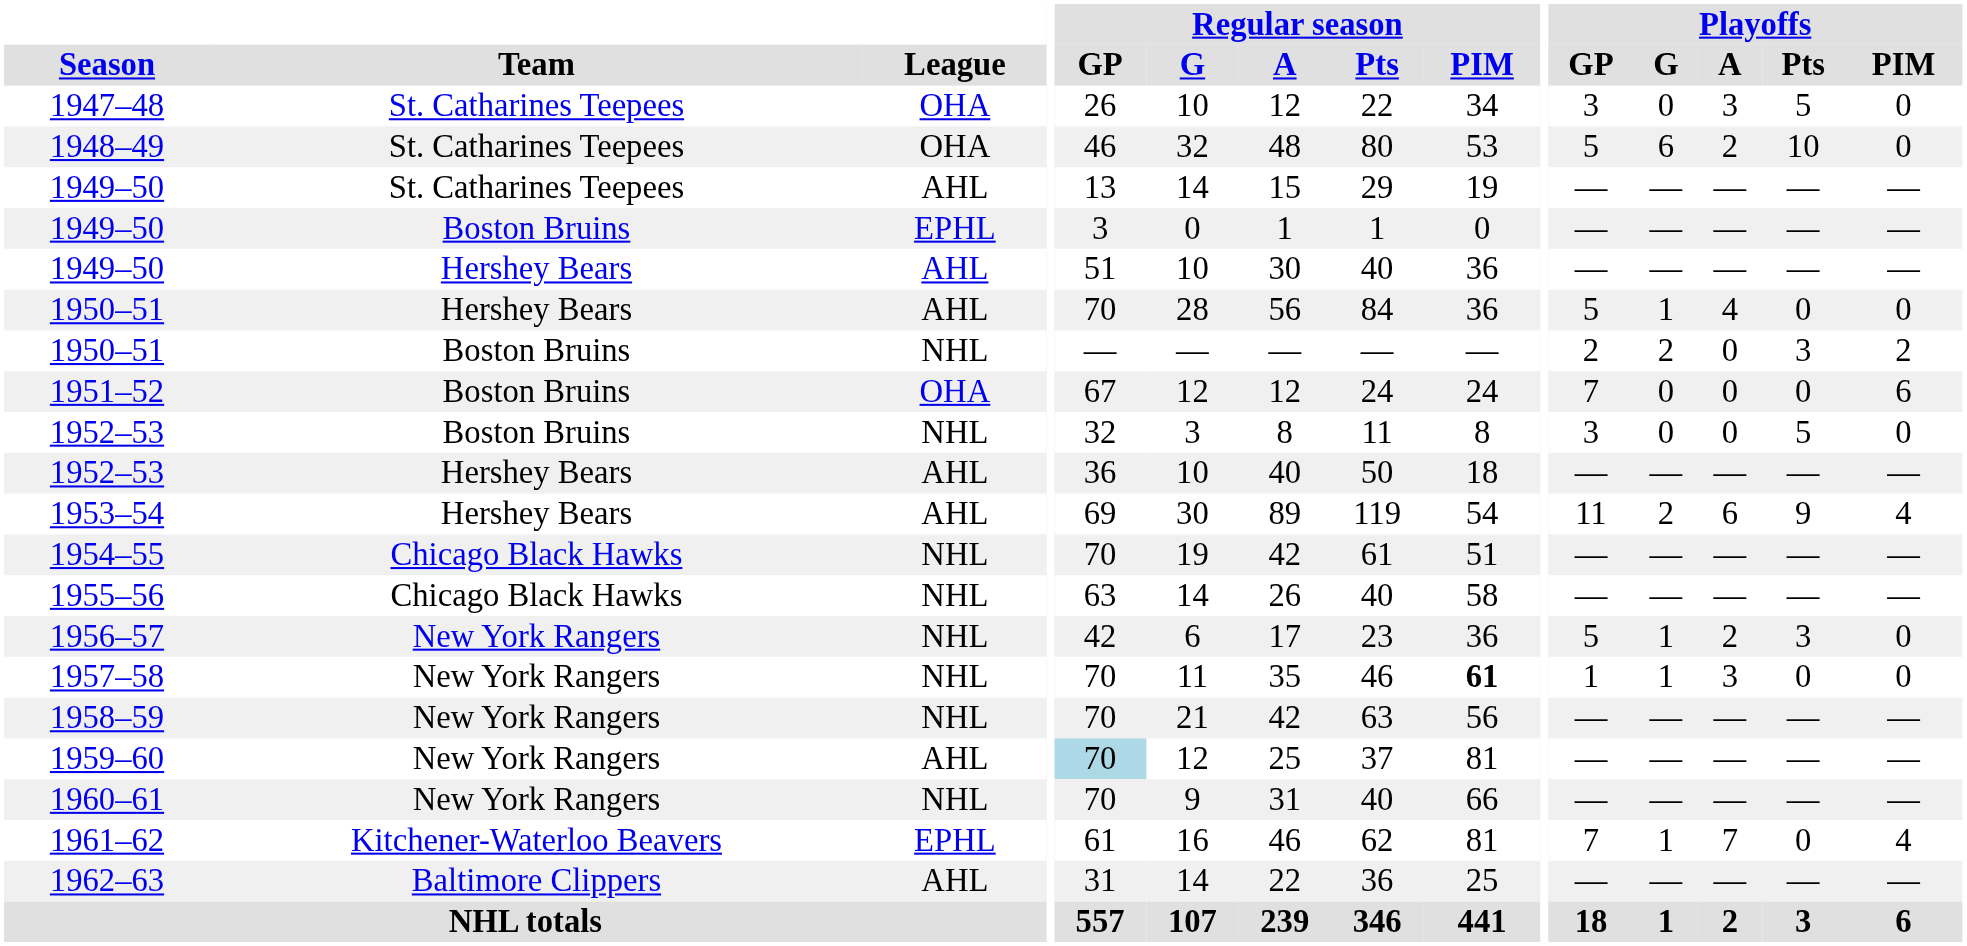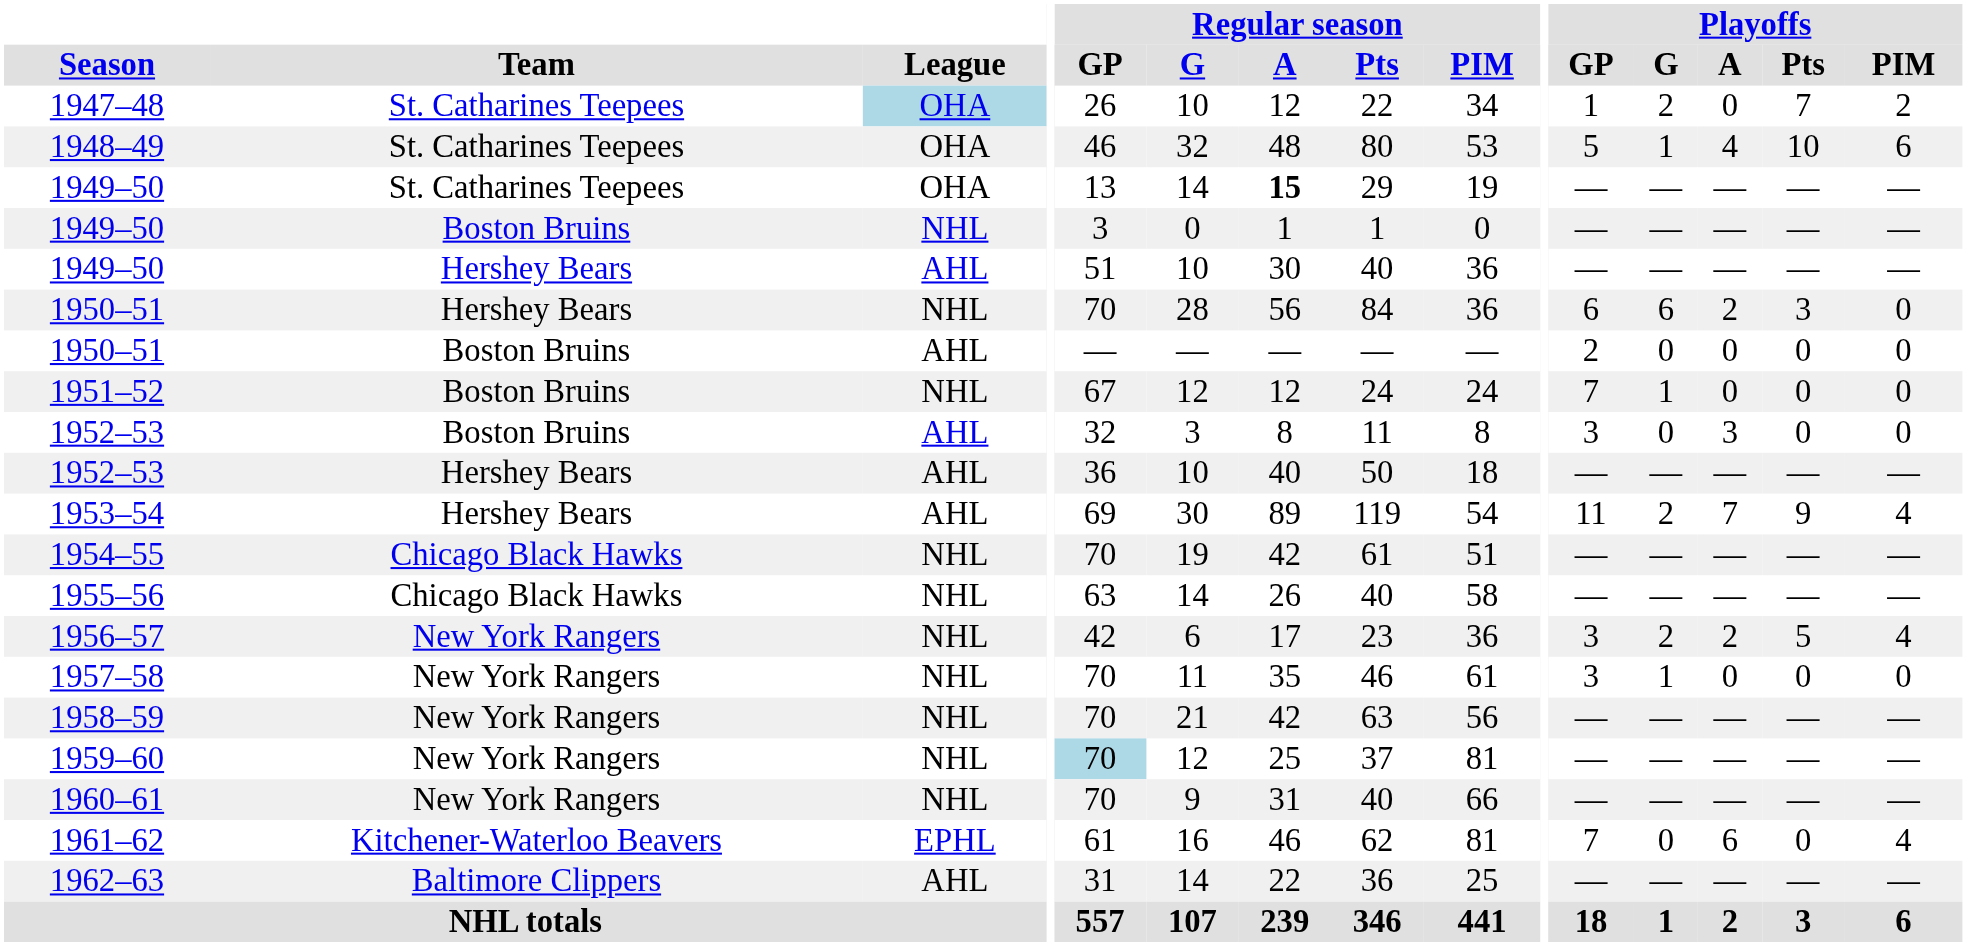 <table border="0" cellpadding="1" cellspacing="0" style="text-align:center; width:60em">
 <tr bgcolor="#e0e0e0">
 <th colspan="3" bgcolor="#ffffff"></th>
 <th rowspan="100" bgcolor="#ffffff"></th>
 <th colspan="5"><a href='#'>Regular season</a></th>
 <th rowspan="100" bgcolor="#ffffff"></th>
 <th colspan="5"><a href='#'>Playoffs</a></th>
 </tr>
 <tr bgcolor="#e0e0e0">
 <th><a href='#'>Season</a></th>
 <th>Team</th>
 <th>League</th>
 <th>GP</th>
 <th><a href='#'>G</a></th>
 <th><a href='#'>A</a></th>
 <th><a href='#'>Pts</a></th>
 <th><a href='#'>PIM</a></th>
 <th>GP</th>
 <th>G</th>
 <th>A</th>
 <th>Pts</th>
 <th>PIM</th>
 </tr>
 <tr>
 <td><a href='#'>1947–48</a></td>
 <td><a href='#'>St. Catharines Teepees</a></td>
-<td><a href='#'>OHA</a></td>
+<td style="background: lightblue;"><a href='#'>OHA</a></td>
 <td>26</td>
 <td>10</td>
 <td>12</td>
 <td>22</td>
 <td>34</td>
-<td>3</td>
+<td>1</td>
+<td>2</td>
 <td>0</td>
-<td>3</td>
-<td>5</td>
-<td>0</td>
+<td>7</td>
+<td>2</td>
 </tr>
 <tr bgcolor="#f0f0f0">
 <td><a href='#'>1948–49</a></td>
 <td>St. Catharines Teepees</td>
 <td>OHA</td>
 <td>46</td>
 <td>32</td>
 <td>48</td>
 <td>80</td>
 <td>53</td>
 <td>5</td>
+<td>1</td>
+<td>4</td>
+<td>10</td>
 <td>6</td>
-<td>2</td>
-<td>10</td>
-<td>0</td>
 </tr>
 <tr>
 <td><a href='#'>1949–50</a></td>
 <td>St. Catharines Teepees</td>
-<td>AHL</td>
+<td>OHA</td>
 <td>13</td>
 <td>14</td>
-<td>15</td>
+<td><strong>15</strong></td>
 <td>29</td>
 <td>19</td>
 <td>—</td>
 <td>—</td>
 <td>—</td>
 <td>—</td>
 <td>—</td>
 </tr>
 <tr bgcolor="#f0f0f0">
 <td><a href='#'>1949–50</a></td>
 <td><a href='#'>Boston Bruins</a></td>
-<td><a href='#'>EPHL</a></td>
+<td><a href='#'>NHL</a></td>
 <td>3</td>
 <td>0</td>
 <td>1</td>
 <td>1</td>
 <td>0</td>
 <td>—</td>
 <td>—</td>
 <td>—</td>
 <td>—</td>
 <td>—</td>
 </tr>
 <tr>
 <td><a href='#'>1949–50</a></td>
 <td><a href='#'>Hershey Bears</a></td>
 <td><a href='#'>AHL</a></td>
 <td>51</td>
 <td>10</td>
 <td>30</td>
 <td>40</td>
 <td>36</td>
 <td>—</td>
 <td>—</td>
 <td>—</td>
 <td>—</td>
 <td>—</td>
 </tr>
 <tr bgcolor="#f0f0f0">
 <td><a href='#'>1950–51</a></td>
 <td>Hershey Bears</td>
-<td>AHL</td>
+<td>NHL</td>
 <td>70</td>
 <td>28</td>
 <td>56</td>
 <td>84</td>
 <td>36</td>
-<td>5</td>
-<td>1</td>
-<td>4</td>
-<td>0</td>
+<td>6</td>
+<td>6</td>
+<td>2</td>
+<td>3</td>
 <td>0</td>
 </tr>
 <tr>
 <td><a href='#'>1950–51</a></td>
 <td>Boston Bruins</td>
-<td>NHL</td>
+<td>AHL</td>
 <td>—</td>
 <td>—</td>
 <td>—</td>
 <td>—</td>
 <td>—</td>
 <td>2</td>
-<td>2</td>
 <td>0</td>
-<td>3</td>
-<td>2</td>
+<td>0</td>
+<td>0</td>
+<td>0</td>
 </tr>
 <tr bgcolor="#f0f0f0">
 <td><a href='#'>1951–52</a></td>
 <td>Boston Bruins</td>
-<td><a href='#'>OHA</a></td>
+<td>NHL</td>
 <td>67</td>
 <td>12</td>
 <td>12</td>
 <td>24</td>
 <td>24</td>
 <td>7</td>
+<td>1</td>
 <td>0</td>
 <td>0</td>
 <td>0</td>
-<td>6</td>
 </tr>
 <tr>
 <td><a href='#'>1952–53</a></td>
 <td>Boston Bruins</td>
-<td>NHL</td>
+<td><a href='#'>AHL</a></td>
 <td>32</td>
 <td>3</td>
 <td>8</td>
 <td>11</td>
 <td>8</td>
 <td>3</td>
 <td>0</td>
+<td>3</td>
 <td>0</td>
-<td>5</td>
 <td>0</td>
 </tr>
 <tr bgcolor="#f0f0f0">
 <td><a href='#'>1952–53</a></td>
 <td>Hershey Bears</td>
 <td>AHL</td>
 <td>36</td>
 <td>10</td>
 <td>40</td>
 <td>50</td>
 <td>18</td>
 <td>—</td>
 <td>—</td>
 <td>—</td>
 <td>—</td>
 <td>—</td>
 </tr>
 <tr>
 <td><a href='#'>1953–54</a></td>
 <td>Hershey Bears</td>
 <td>AHL</td>
 <td>69</td>
 <td>30</td>
 <td>89</td>
 <td>119</td>
 <td>54</td>
 <td>11</td>
 <td>2</td>
-<td>6</td>
+<td>7</td>
 <td>9</td>
 <td>4</td>
 </tr>
 <tr bgcolor="#f0f0f0">
 <td><a href='#'>1954–55</a></td>
 <td><a href='#'>Chicago Black Hawks</a></td>
 <td>NHL</td>
 <td>70</td>
 <td>19</td>
 <td>42</td>
 <td>61</td>
 <td>51</td>
 <td>—</td>
 <td>—</td>
 <td>—</td>
 <td>—</td>
 <td>—</td>
 </tr>
 <tr>
 <td><a href='#'>1955–56</a></td>
 <td>Chicago Black Hawks</td>
 <td>NHL</td>
 <td>63</td>
 <td>14</td>
 <td>26</td>
 <td>40</td>
 <td>58</td>
 <td>—</td>
 <td>—</td>
 <td>—</td>
 <td>—</td>
 <td>—</td>
 </tr>
 <tr bgcolor="#f0f0f0">
 <td><a href='#'>1956–57</a></td>
 <td><a href='#'>New York Rangers</a></td>
 <td>NHL</td>
 <td>42</td>
 <td>6</td>
 <td>17</td>
 <td>23</td>
 <td>36</td>
+<td>3</td>
+<td>2</td>
+<td>2</td>
 <td>5</td>
-<td>1</td>
-<td>2</td>
-<td>3</td>
-<td>0</td>
+<td>4</td>
 </tr>
 <tr>
 <td><a href='#'>1957–58</a></td>
 <td>New York Rangers</td>
 <td>NHL</td>
 <td>70</td>
 <td>11</td>
 <td>35</td>
 <td>46</td>
-<td><strong>61</strong></td>
+<td>61</td>
+<td>3</td>
 <td>1</td>
-<td>1</td>
-<td>3</td>
+<td>0</td>
 <td>0</td>
 <td>0</td>
 </tr>
 <tr bgcolor="#f0f0f0">
 <td><a href='#'>1958–59</a></td>
 <td>New York Rangers</td>
 <td>NHL</td>
 <td>70</td>
 <td>21</td>
 <td>42</td>
 <td>63</td>
 <td>56</td>
 <td>—</td>
 <td>—</td>
 <td>—</td>
 <td>—</td>
 <td>—</td>
 </tr>
 <tr>
 <td><a href='#'>1959–60</a></td>
 <td>New York Rangers</td>
-<td>AHL</td>
+<td>NHL</td>
 <td style="background: lightblue;">70</td>
 <td>12</td>
 <td>25</td>
 <td>37</td>
 <td>81</td>
 <td>—</td>
 <td>—</td>
 <td>—</td>
 <td>—</td>
 <td>—</td>
 </tr>
 <tr bgcolor="#f0f0f0">
 <td><a href='#'>1960–61</a></td>
 <td>New York Rangers</td>
 <td>NHL</td>
 <td>70</td>
 <td>9</td>
 <td>31</td>
 <td>40</td>
 <td>66</td>
 <td>—</td>
 <td>—</td>
 <td>—</td>
 <td>—</td>
 <td>—</td>
 </tr>
 <tr>
 <td><a href='#'>1961–62</a></td>
 <td><a href='#'>Kitchener-Waterloo Beavers</a></td>
 <td><a href='#'>EPHL</a></td>
 <td>61</td>
 <td>16</td>
 <td>46</td>
 <td>62</td>
 <td>81</td>
 <td>7</td>
-<td>1</td>
-<td>7</td>
+<td>0</td>
+<td>6</td>
 <td>0</td>
 <td>4</td>
 </tr>
 <tr bgcolor="#f0f0f0">
 <td><a href='#'>1962–63</a></td>
 <td><a href='#'>Baltimore Clippers</a></td>
 <td>AHL</td>
 <td>31</td>
 <td>14</td>
 <td>22</td>
 <td>36</td>
 <td>25</td>
 <td>—</td>
 <td>—</td>
 <td>—</td>
 <td>—</td>
 <td>—</td>
 </tr>
 <tr bgcolor="#e0e0e0">
 <th colspan="3">NHL totals</th>
 <th>557</th>
 <th>107</th>
 <th>239</th>
 <th>346</th>
 <th>441</th>
 <th>18</th>
 <th>1</th>
 <th>2</th>
 <th>3</th>
 <th>6</th>
 </tr>
 </table>
